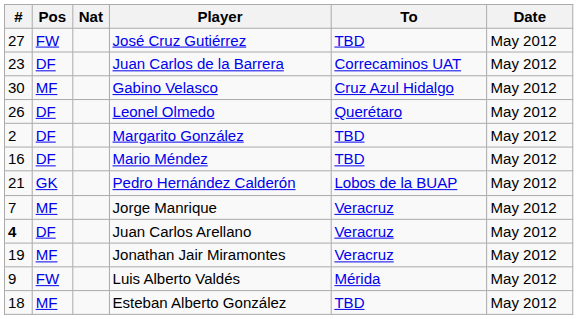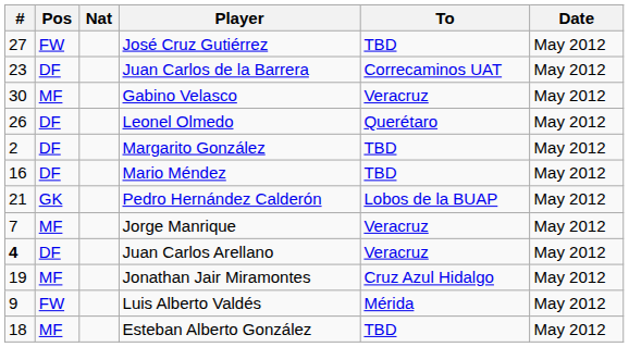 <table class="wikitable" style="width:65%; text-align:center; font-size:95%; text-align:left;">
 <tr>
 <th><strong>#</strong></th>
 <th><strong>Pos</strong></th>
 <th><strong>Nat</strong></th>
 <th><strong>Player</strong></th>
 <th><strong>To</strong></th>
 <th><strong>Date</strong></th>
 </tr>
 <tr>
 <td>27</td>
 <td><a href='#'>FW</a></td>
 <td></td>
 <td><a href='#'>José Cruz Gutiérrez</a></td>
 <td><a href='#'>TBD</a></td>
 <td>May 2012</td>
 </tr>
 <tr>
 <td>23</td>
 <td><a href='#'>DF</a></td>
 <td></td>
 <td><a href='#'>Juan Carlos de la Barrera</a></td>
 <td><a href='#'>Correcaminos UAT</a></td>
 <td>May 2012</td>
 </tr>
 <tr>
 <td>30</td>
 <td><a href='#'>MF</a></td>
 <td></td>
 <td><a href='#'>Gabino Velasco</a></td>
-<td><a href='#'>Cruz Azul Hidalgo</a></td>
+<td><a href='#'>Veracruz</a></td>
 <td>May 2012</td>
 </tr>
 <tr>
 <td>26</td>
 <td><a href='#'>DF</a></td>
 <td></td>
 <td><a href='#'>Leonel Olmedo</a></td>
 <td><a href='#'>Querétaro</a></td>
 <td>May 2012</td>
 </tr>
 <tr>
 <td>2</td>
 <td><a href='#'>DF</a></td>
 <td></td>
 <td><a href='#'>Margarito González</a></td>
 <td><a href='#'>TBD</a></td>
 <td>May 2012</td>
 </tr>
 <tr>
 <td>16</td>
 <td><a href='#'>DF</a></td>
 <td></td>
 <td><a href='#'>Mario Méndez</a></td>
 <td><a href='#'>TBD</a></td>
 <td>May 2012</td>
 </tr>
 <tr>
 <td>21</td>
 <td><a href='#'>GK</a></td>
 <td></td>
 <td><a href='#'>Pedro Hernández Calderón</a></td>
 <td><a href='#'>Lobos de la BUAP</a></td>
 <td>May 2012</td>
 </tr>
 <tr>
 <td>7</td>
 <td><a href='#'>MF</a></td>
 <td></td>
 <td>Jorge Manrique</td>
 <td><a href='#'>Veracruz</a></td>
 <td>May 2012</td>
 </tr>
 <tr>
 <td><strong>4</strong></td>
 <td><a href='#'>DF</a></td>
 <td></td>
 <td>Juan Carlos Arellano</td>
 <td><a href='#'>Veracruz</a></td>
 <td>May 2012</td>
 </tr>
 <tr>
 <td>19</td>
 <td><a href='#'>MF</a></td>
 <td></td>
 <td>Jonathan Jair Miramontes</td>
-<td><a href='#'>Veracruz</a></td>
+<td><a href='#'>Cruz Azul Hidalgo</a></td>
 <td>May 2012</td>
 </tr>
 <tr>
 <td>9</td>
 <td><a href='#'>FW</a></td>
 <td></td>
 <td>Luis Alberto Valdés</td>
 <td><a href='#'>Mérida</a></td>
 <td>May 2012</td>
 </tr>
 <tr>
 <td>18</td>
 <td><a href='#'>MF</a></td>
 <td></td>
 <td>Esteban Alberto González</td>
 <td><a href='#'>TBD</a></td>
 <td>May 2012</td>
 </tr>
 </table>
